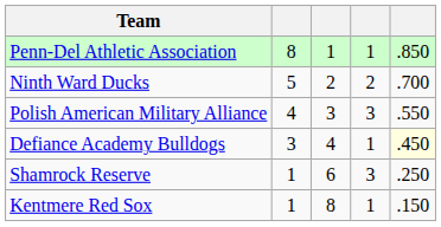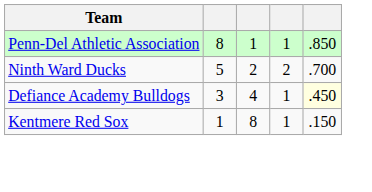 <table class="wikitable" style="font-size:95%; text-align:center">
 <tr>
 <th>Team</th>
 <th width="25"></th>
 <th width="25"></th>
 <th width="25"></th>
 <th width="30"></th>
 </tr>
 <tr style="background:#cfc;">
 <td style="text-align:left;"><a href='#'>Penn-Del Athletic Association</a></td>
 <td>8</td>
 <td>1</td>
 <td>1</td>
 <td>.850</td>
 </tr>
 <tr>
 <td style="text-align:left;"><a href='#'>Ninth Ward Ducks</a></td>
 <td>5</td>
 <td>2</td>
 <td>2</td>
 <td>.700</td>
 </tr>
 <tr>
-<td style="text-align:left;"><a href='#'>Polish American Military Alliance</a></td>
-<td>4</td>
-<td>3</td>
-<td>3</td>
-<td>.550</td>
-</tr>
-<tr>
 <td style="text-align:left;"><a href='#'>Defiance Academy Bulldogs</a></td>
 <td>3</td>
 <td>4</td>
 <td>1</td>
 <td style="background: lightyellow;">.450</td>
-</tr>
-<tr>
-<td style="text-align:left;"><a href='#'>Shamrock Reserve</a></td>
-<td>1</td>
-<td>6</td>
-<td>3</td>
-<td>.250</td>
 </tr>
 <tr>
 <td style="text-align:left;"><a href='#'>Kentmere Red Sox</a></td>
 <td>1</td>
 <td>8</td>
 <td>1</td>
 <td>.150</td>
 </tr>
 </table>
